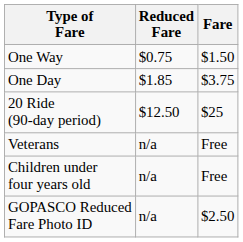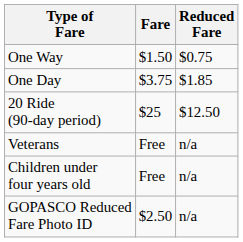 <table class="wikitable">
 <tr>
 <th>Type of<br>Fare</th>
+<th>Fare</th>
 <th>Reduced<br>Fare</th>
-<th>Fare</th>
 </tr>
 <tr>
 <td>One Way</td>
+<td>$1.50</td>
 <td>$0.75</td>
-<td>$1.50</td>
 </tr>
 <tr>
 <td>One Day</td>
+<td>$3.75</td>
 <td>$1.85</td>
-<td>$3.75</td>
 </tr>
 <tr>
 <td>20 Ride<br>(90-day period)</td>
+<td>$25</td>
 <td>$12.50</td>
-<td>$25</td>
 </tr>
 <tr>
 <td>Veterans</td>
+<td>Free</td>
 <td>n/a</td>
-<td>Free</td>
 </tr>
 <tr>
 <td>Children under<br>four years old</td>
+<td>Free</td>
 <td>n/a</td>
-<td>Free</td>
 </tr>
 <tr>
 <td>GOPASCO Reduced<br>Fare Photo ID</td>
+<td>$2.50</td>
 <td>n/a</td>
-<td>$2.50</td>
 </tr>
 </table>
